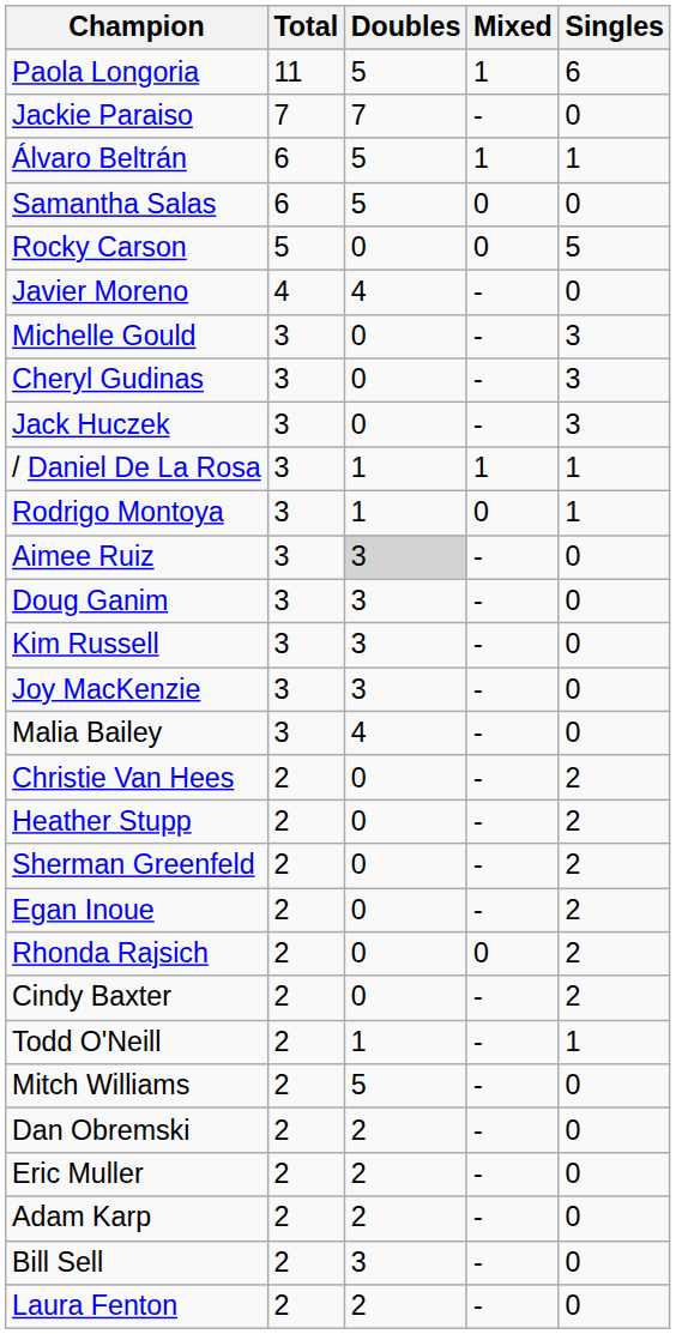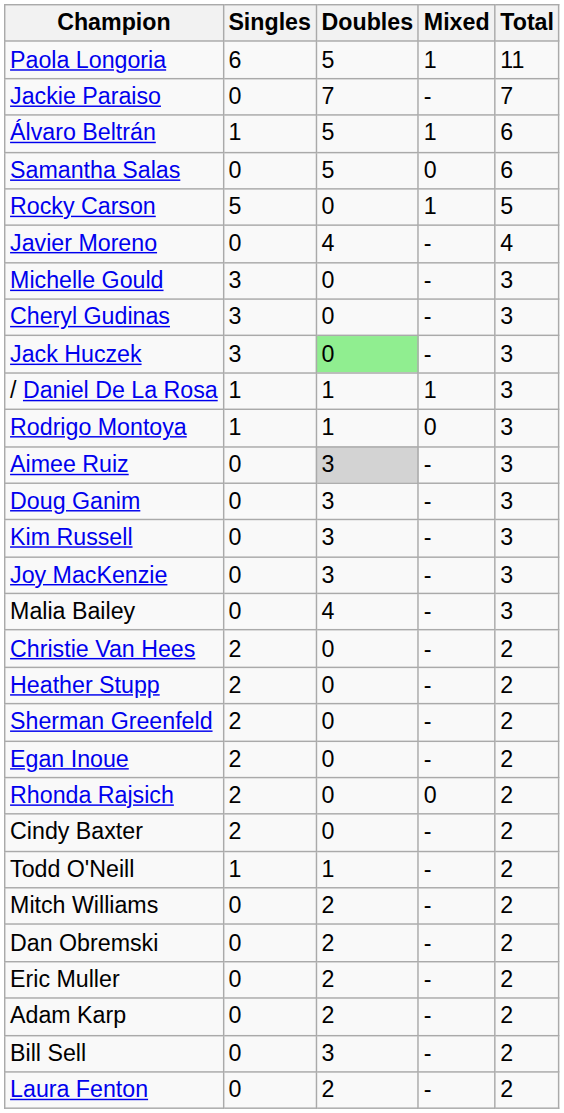 <table class="wikitable sortable">
 <tr>
 <th>Champion</th>
-<th>Total</th>
+<th>Singles</th>
 <th>Doubles</th>
 <th>Mixed</th>
-<th>Singles</th>
+<th>Total</th>
 </tr>
 <tr>
 <td> <a href='#'>Paola Longoria</a></td>
+<td>6</td>
+<td>5</td>
+<td>1</td>
 <td>11</td>
+</tr>
+<tr>
+<td> <a href='#'>Jackie Paraiso</a></td>
+<td>0</td>
+<td>7</td>
+<td>-</td>
+<td>7</td>
+</tr>
+<tr>
+<td> <a href='#'>Álvaro Beltrán</a></td>
+<td>1</td>
 <td>5</td>
 <td>1</td>
 <td>6</td>
 </tr>
 <tr>
-<td> <a href='#'>Jackie Paraiso</a></td>
-<td>7</td>
-<td>7</td>
-<td>-</td>
+<td> <a href='#'>Samantha Salas</a></td>
 <td>0</td>
-</tr>
-<tr>
-<td> <a href='#'>Álvaro Beltrán</a></td>
-<td>6</td>
-<td>5</td>
-<td>1</td>
-<td>1</td>
-</tr>
-<tr>
-<td> <a href='#'>Samantha Salas</a></td>
-<td>6</td>
 <td>5</td>
 <td>0</td>
-<td>0</td>
+<td>6</td>
 </tr>
 <tr>
 <td> <a href='#'>Rocky Carson</a></td>
 <td>5</td>
 <td>0</td>
-<td>0</td>
+<td>1</td>
 <td>5</td>
 </tr>
 <tr>
 <td> <a href='#'>Javier Moreno</a></td>
-<td>4</td>
+<td>0</td>
 <td>4</td>
 <td>-</td>
-<td>0</td>
+<td>4</td>
 </tr>
 <tr>
 <td> <a href='#'>Michelle Gould</a></td>
 <td>3</td>
 <td>0</td>
 <td>-</td>
 <td>3</td>
 </tr>
 <tr>
 <td> <a href='#'>Cheryl Gudinas</a></td>
 <td>3</td>
 <td>0</td>
 <td>-</td>
 <td>3</td>
 </tr>
 <tr>
 <td> <a href='#'>Jack Huczek</a></td>
 <td>3</td>
-<td>0</td>
+<td style="background: lightgreen;">0</td>
 <td>-</td>
 <td>3</td>
 </tr>
 <tr>
 <td>/ <a href='#'>Daniel De La Rosa</a></td>
-<td>3</td>
 <td>1</td>
 <td>1</td>
 <td>1</td>
+<td>3</td>
 </tr>
 <tr>
 <td> <a href='#'>Rodrigo Montoya</a></td>
-<td>3</td>
+<td>1</td>
 <td>1</td>
 <td>0</td>
-<td>1</td>
+<td>3</td>
 </tr>
 <tr>
 <td> <a href='#'>Aimee Ruiz</a></td>
-<td>3</td>
+<td>0</td>
 <td style="background: lightgrey;">3</td>
 <td>-</td>
-<td>0</td>
+<td>3</td>
 </tr>
 <tr>
 <td> <a href='#'>Doug Ganim</a></td>
-<td>3</td>
+<td>0</td>
 <td>3</td>
 <td>-</td>
-<td>0</td>
+<td>3</td>
 </tr>
 <tr>
 <td> <a href='#'>Kim Russell</a></td>
-<td>3</td>
+<td>0</td>
 <td>3</td>
 <td>-</td>
-<td>0</td>
+<td>3</td>
 </tr>
 <tr>
 <td> <a href='#'>Joy MacKenzie</a></td>
-<td>3</td>
+<td>0</td>
 <td>3</td>
 <td>-</td>
-<td>0</td>
+<td>3</td>
 </tr>
 <tr>
 <td> Malia Bailey</td>
-<td>3</td>
+<td>0</td>
 <td>4</td>
 <td>-</td>
-<td>0</td>
+<td>3</td>
 </tr>
 <tr>
 <td> <a href='#'>Christie Van Hees</a></td>
 <td>2</td>
 <td>0</td>
 <td>-</td>
 <td>2</td>
 </tr>
 <tr>
 <td> <a href='#'>Heather Stupp</a></td>
 <td>2</td>
 <td>0</td>
 <td>-</td>
 <td>2</td>
 </tr>
 <tr>
 <td> <a href='#'>Sherman Greenfeld</a></td>
 <td>2</td>
 <td>0</td>
 <td>-</td>
 <td>2</td>
 </tr>
 <tr>
 <td> <a href='#'>Egan Inoue</a></td>
 <td>2</td>
 <td>0</td>
 <td>-</td>
 <td>2</td>
 </tr>
 <tr>
 <td> <a href='#'>Rhonda Rajsich</a></td>
 <td>2</td>
 <td>0</td>
 <td>0</td>
 <td>2</td>
 </tr>
 <tr>
 <td> Cindy Baxter</td>
 <td>2</td>
 <td>0</td>
 <td>-</td>
 <td>2</td>
 </tr>
 <tr>
 <td> Todd O'Neill</td>
-<td>2</td>
+<td>1</td>
 <td>1</td>
 <td>-</td>
-<td>1</td>
+<td>2</td>
 </tr>
 <tr>
 <td> Mitch Williams</td>
+<td>0</td>
 <td>2</td>
-<td>5</td>
 <td>-</td>
-<td>0</td>
+<td>2</td>
 </tr>
 <tr>
 <td> Dan Obremski</td>
-<td>2</td>
+<td>0</td>
 <td>2</td>
 <td>-</td>
-<td>0</td>
+<td>2</td>
 </tr>
 <tr>
 <td> Eric Muller</td>
-<td>2</td>
+<td>0</td>
 <td>2</td>
 <td>-</td>
-<td>0</td>
+<td>2</td>
 </tr>
 <tr>
 <td> Adam Karp</td>
-<td>2</td>
+<td>0</td>
 <td>2</td>
 <td>-</td>
-<td>0</td>
+<td>2</td>
 </tr>
 <tr>
 <td> Bill Sell</td>
-<td>2</td>
+<td>0</td>
 <td>3</td>
 <td>-</td>
-<td>0</td>
+<td>2</td>
 </tr>
 <tr>
 <td> <a href='#'>Laura Fenton</a></td>
-<td>2</td>
+<td>0</td>
 <td>2</td>
 <td>-</td>
-<td>0</td>
+<td>2</td>
 </tr>
 </table>
